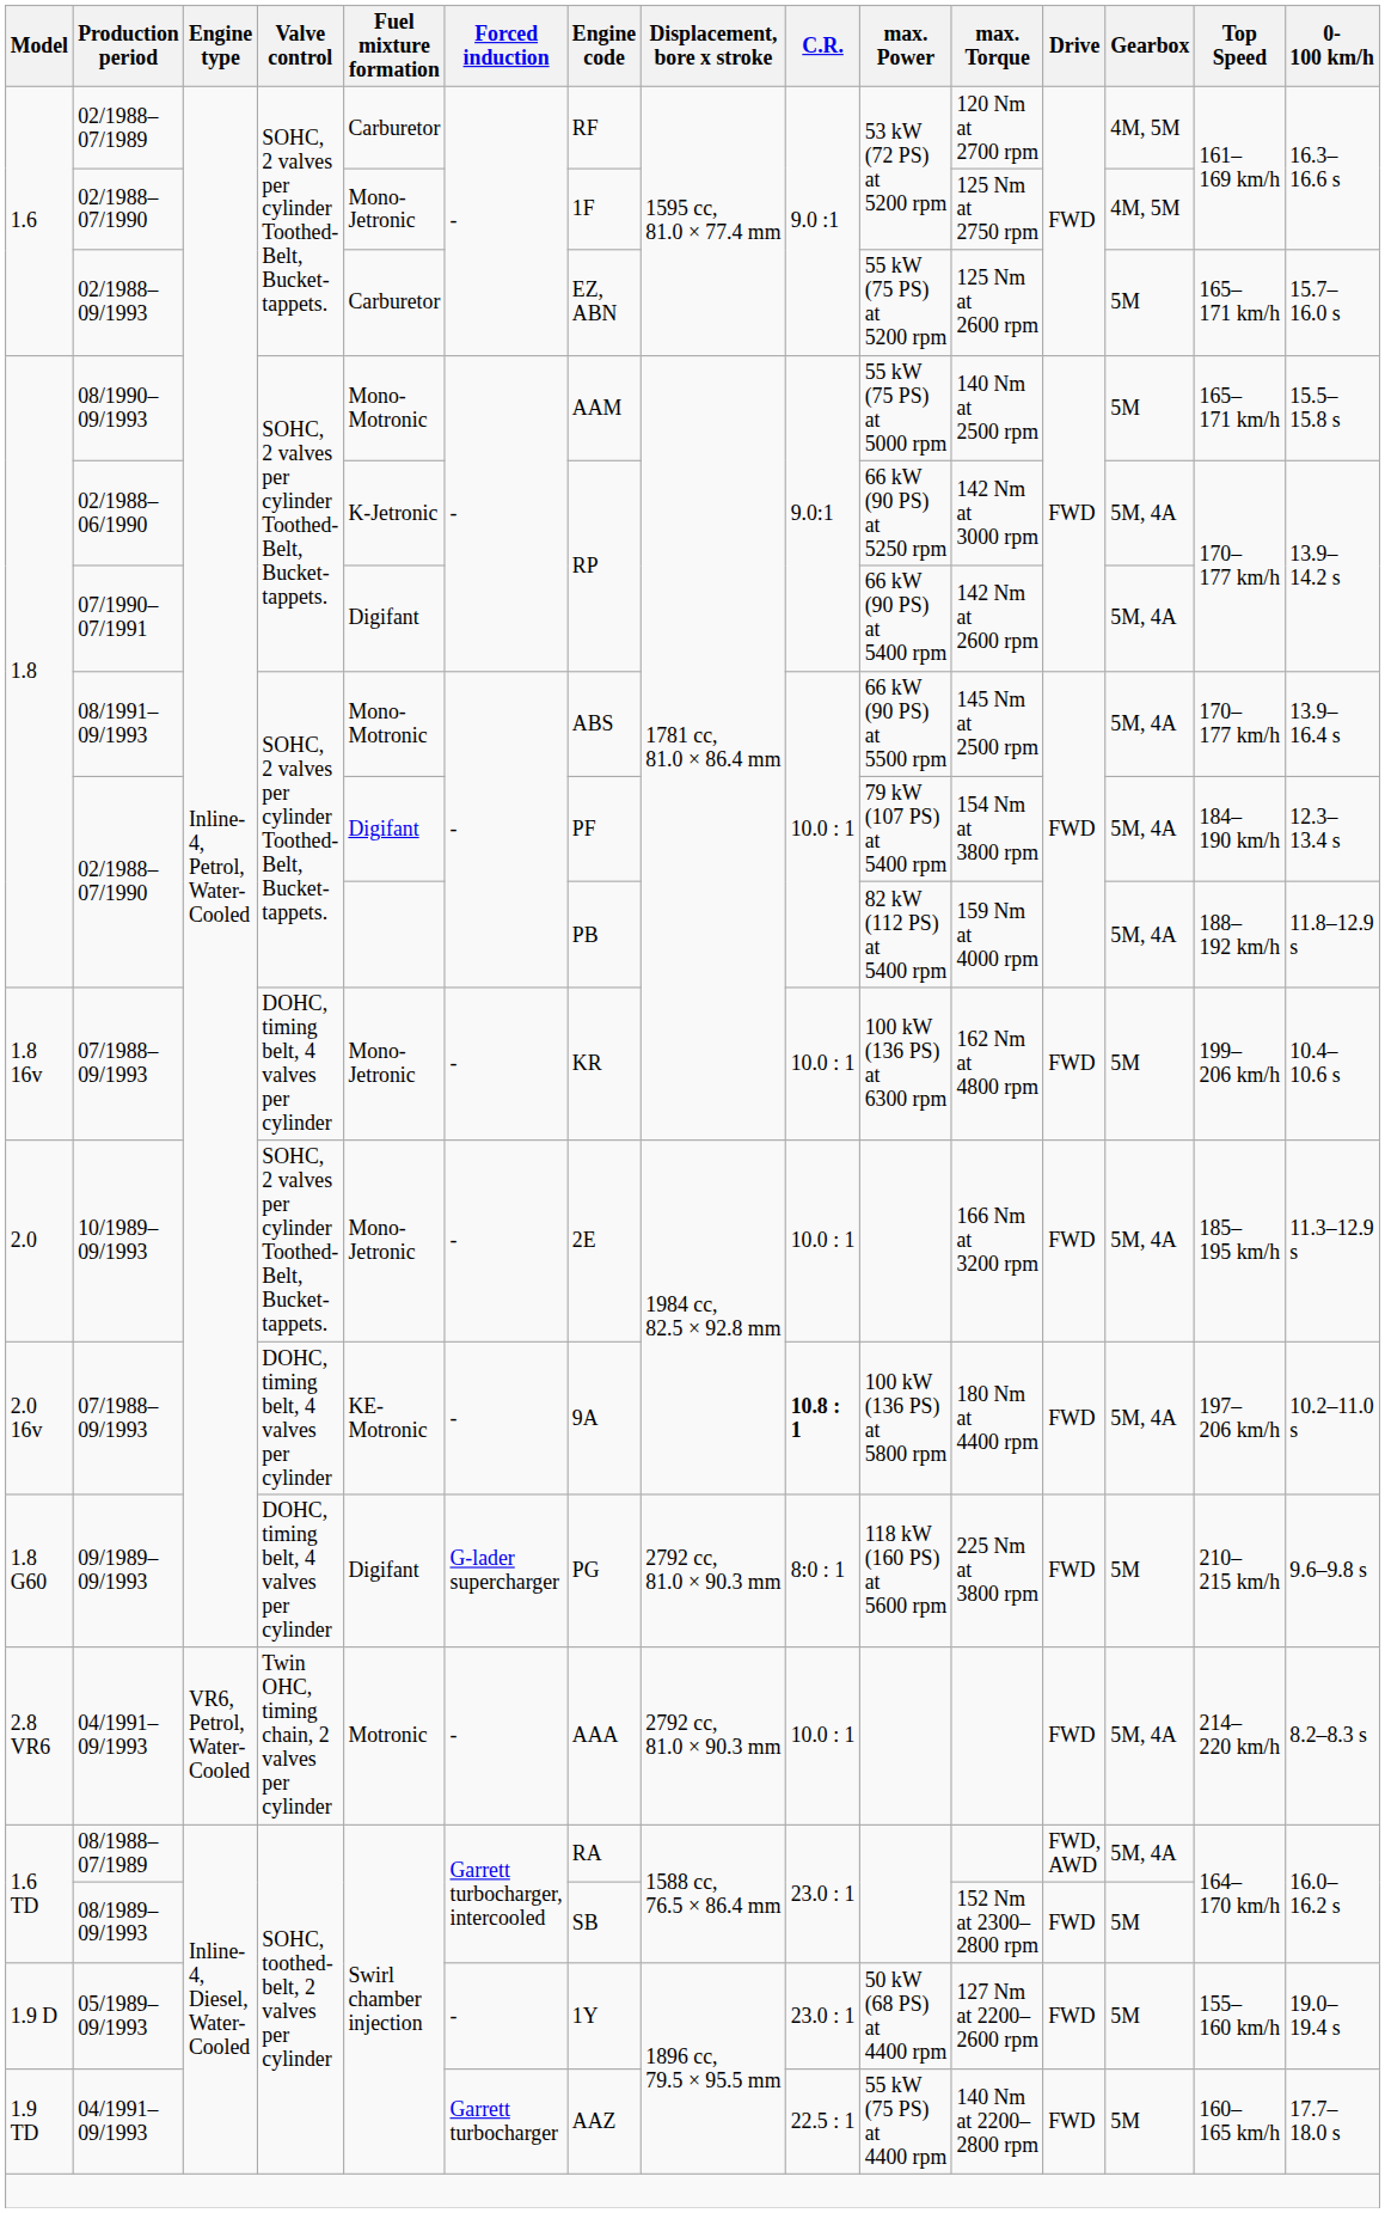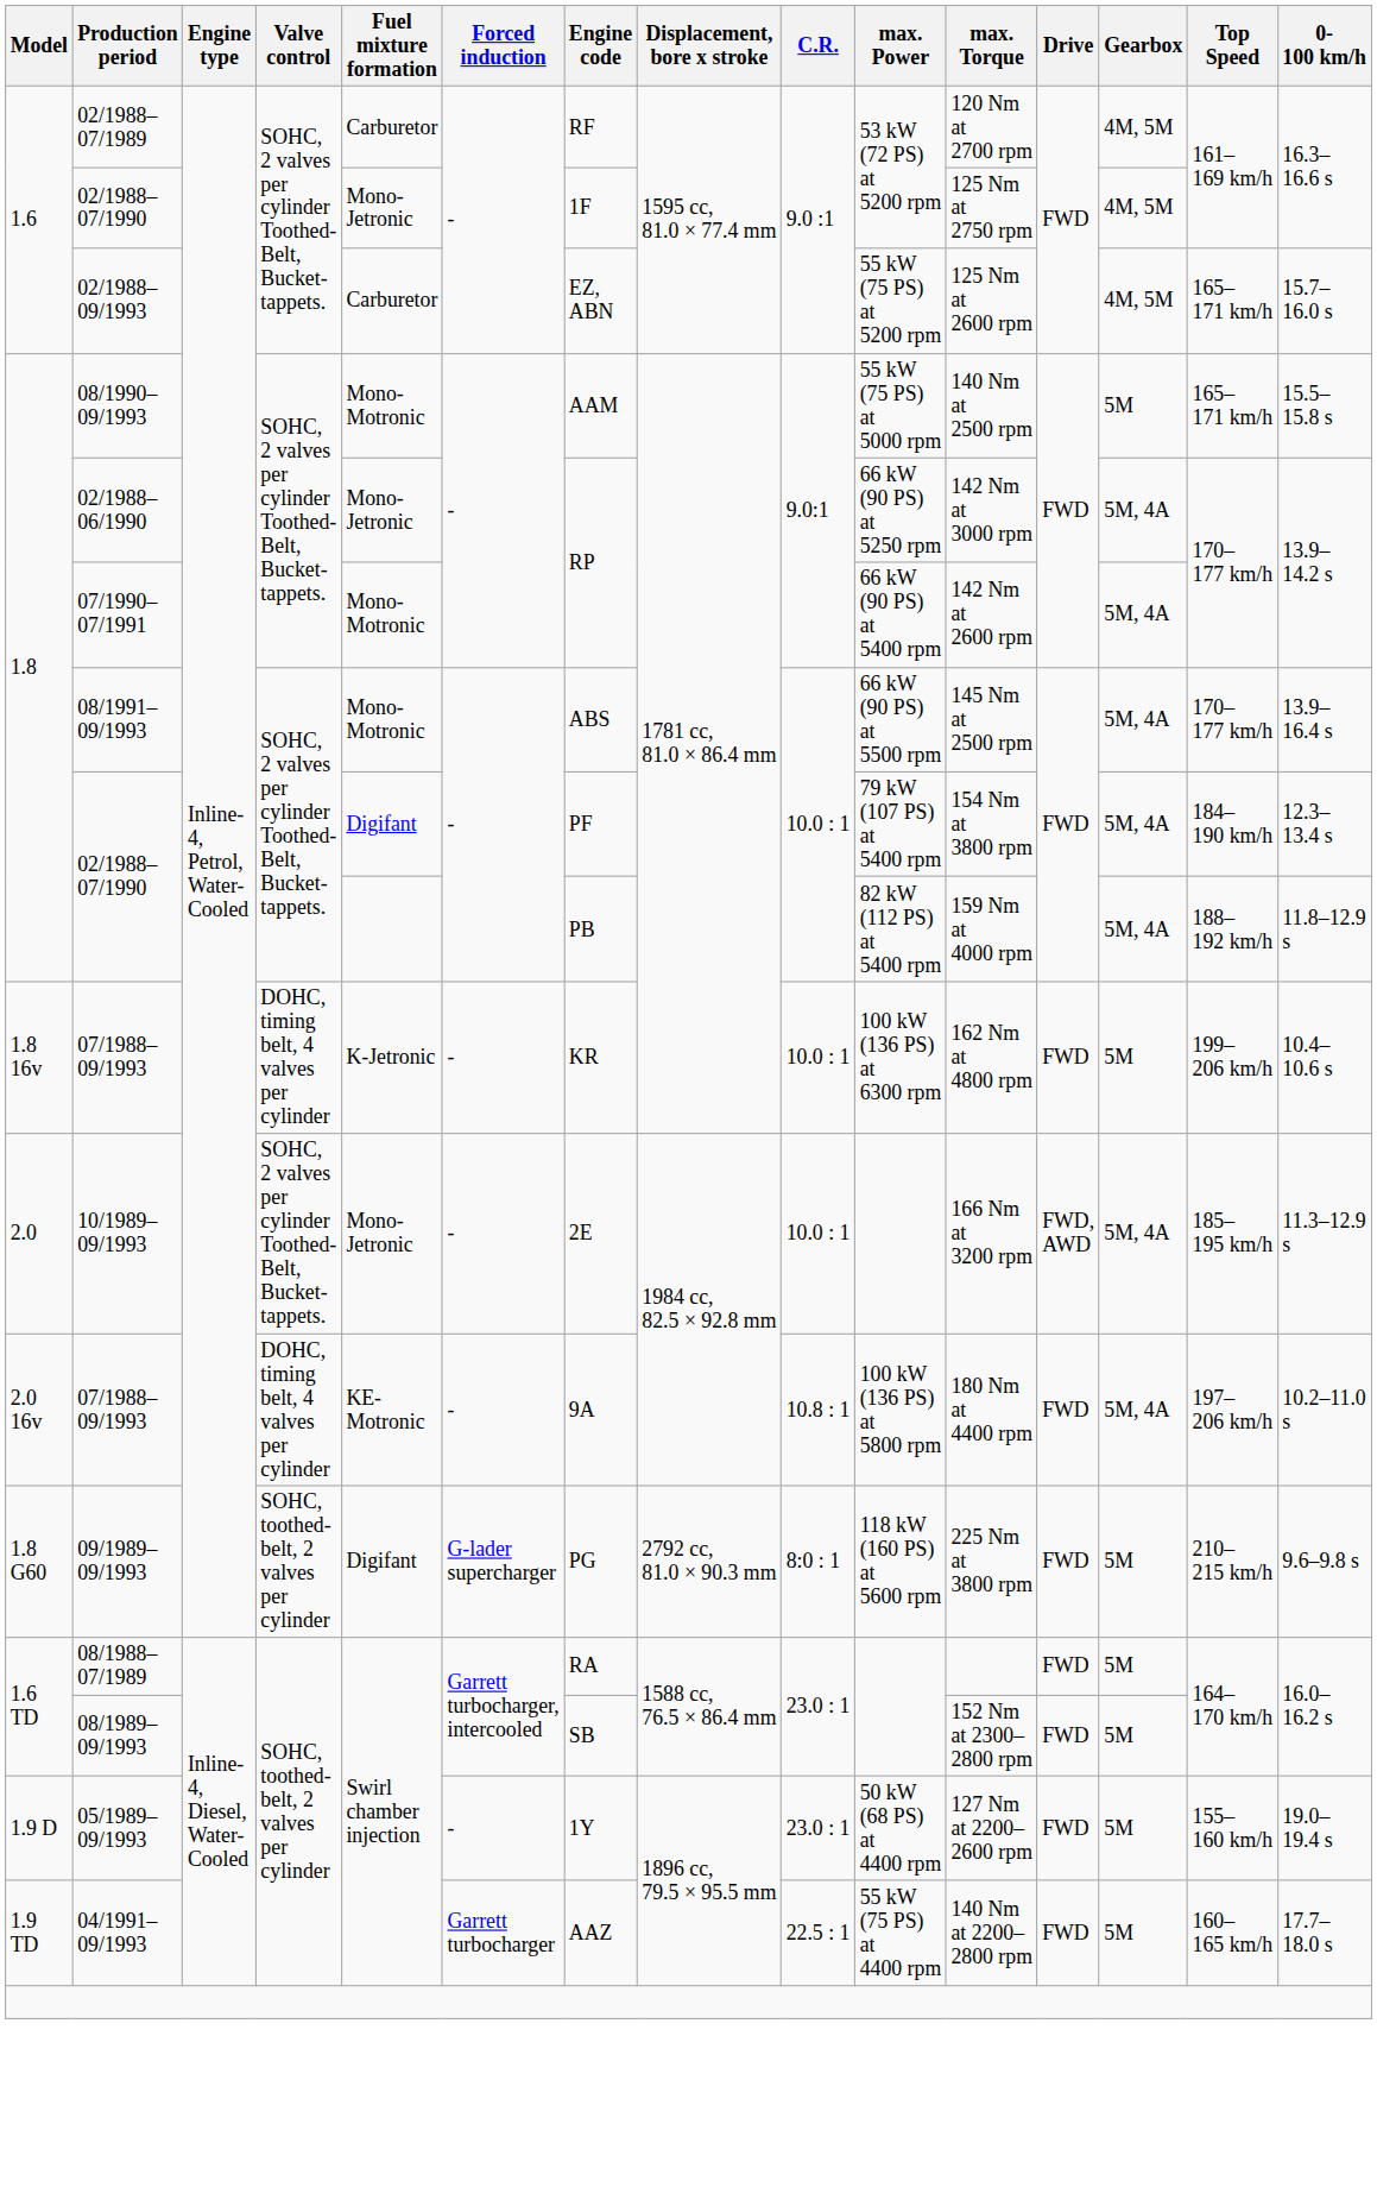 <table class="wikitable">
 <tr>
 <th>Model</th>
 <th>Production period</th>
 <th>Engine type</th>
 <th>Valve control</th>
 <th>Fuel mixture<br>formation</th>
 <th><a href='#'>Forced induction</a></th>
 <th>Engine code</th>
 <th>Displacement,<br>bore x stroke</th>
 <th><a href='#'>C.R.</a></th>
 <th>max. Power</th>
 <th>max. Torque</th>
 <th>Drive</th>
 <th>Gearbox</th>
 <th>Top Speed</th>
 <th>0-100 km/h</th>
 </tr>
 <tr>
 <td rowspan="3">1.6</td>
 <td>02/1988–07/1989</td>
 <td rowspan="13">Inline-4, Petrol, Water-Cooled</td>
 <td rowspan="3">SOHC, 2 valves per cylinder Toothed-Belt, Bucket-tappets.</td>
 <td>Carburetor</td>
 <td rowspan="3">-</td>
 <td>RF</td>
 <td rowspan="3">1595 cc,<br>81.0 × 77.4 mm</td>
 <td rowspan="3">9.0 :1</td>
 <td rowspan="2">53 kW (72 PS) at 5200 rpm</td>
 <td>120 Nm at 2700 rpm</td>
 <td rowspan="3">FWD</td>
 <td>4M, 5M</td>
 <td rowspan="2">161–169 km/h</td>
 <td rowspan="2">16.3–16.6 s</td>
 </tr>
 <tr>
 <td>02/1988–07/1990</td>
 <td>Mono-Jetronic</td>
 <td>1F</td>
 <td>125 Nm at 2750 rpm</td>
 <td>4M, 5M</td>
 </tr>
 <tr>
 <td>02/1988–09/1993</td>
 <td>Carburetor</td>
 <td>EZ, ABN</td>
 <td>55 kW (75 PS) at 5200 rpm</td>
 <td>125 Nm at 2600 rpm</td>
-<td>5M</td>
+<td>4M, 5M</td>
 <td>165–171 km/h</td>
 <td>15.7–16.0 s</td>
 </tr>
 <tr>
 <td rowspan="6">1.8</td>
 <td>08/1990–09/1993</td>
 <td rowspan="3">SOHC, 2 valves per cylinder Toothed-Belt, Bucket-tappets.</td>
 <td>Mono-Motronic</td>
 <td rowspan="3">-</td>
 <td>AAM</td>
 <td rowspan="7">1781 cc,<br>81.0 × 86.4 mm</td>
 <td rowspan="3">9.0:1</td>
 <td>55 kW (75 PS) at 5000 rpm</td>
 <td>140 Nm at 2500 rpm</td>
 <td rowspan="3">FWD</td>
 <td>5M</td>
 <td>165–171 km/h</td>
 <td>15.5–15.8 s</td>
 </tr>
 <tr>
 <td>02/1988–06/1990</td>
-<td>K-Jetronic</td>
+<td>Mono-Jetronic</td>
 <td rowspan="2">RP</td>
 <td>66 kW (90 PS) at 5250 rpm</td>
 <td>142 Nm at 3000 rpm</td>
 <td>5M, 4A</td>
 <td rowspan="2">170–177 km/h</td>
 <td rowspan="2">13.9–14.2 s</td>
 </tr>
 <tr>
 <td>07/1990–07/1991</td>
-<td>Digifant</td>
+<td>Mono-Motronic</td>
 <td>66 kW (90 PS) at 5400 rpm</td>
 <td>142 Nm at 2600 rpm</td>
 <td>5M, 4A</td>
 </tr>
 <tr>
 <td>08/1991–09/1993</td>
 <td rowspan="3">SOHC, 2 valves per cylinder Toothed-Belt, Bucket-tappets.</td>
 <td>Mono-Motronic</td>
 <td rowspan="3">-</td>
 <td>ABS</td>
 <td rowspan="3">10.0 : 1</td>
 <td>66 kW (90 PS) at 5500 rpm</td>
 <td>145 Nm at 2500 rpm</td>
 <td rowspan="3">FWD</td>
 <td>5M, 4A</td>
 <td>170–177 km/h</td>
 <td>13.9–16.4 s</td>
 </tr>
 <tr>
 <td rowspan="2">02/1988–07/1990</td>
 <td><a href='#'>Digifant</a></td>
 <td>PF</td>
 <td>79 kW (107 PS) at 5400 rpm</td>
 <td>154 Nm at 3800 rpm</td>
 <td>5M, 4A</td>
 <td>184–190 km/h</td>
 <td>12.3–13.4 s</td>
 </tr>
 <tr>
 <td></td>
 <td>PB</td>
 <td>82 kW (112 PS) at 5400 rpm</td>
 <td>159 Nm at 4000 rpm</td>
 <td>5M, 4A</td>
 <td>188–192 km/h</td>
 <td>11.8–12.9 s</td>
 </tr>
 <tr>
 <td>1.8 16v</td>
 <td>07/1988–09/1993</td>
 <td>DOHC, timing belt, 4 valves per cylinder</td>
-<td>Mono-Jetronic</td>
+<td>K-Jetronic</td>
 <td>-</td>
 <td>KR</td>
 <td>10.0 : 1</td>
 <td>100 kW (136 PS) at 6300 rpm</td>
 <td>162 Nm at 4800 rpm</td>
 <td>FWD</td>
 <td>5M</td>
 <td>199–206 km/h</td>
 <td>10.4–10.6 s</td>
 </tr>
 <tr>
 <td>2.0</td>
 <td>10/1989–09/1993</td>
 <td>SOHC, 2 valves per cylinder Toothed-Belt, Bucket-tappets.</td>
 <td>Mono-Jetronic</td>
 <td>-</td>
 <td>2E</td>
 <td rowspan="2">1984 cc,<br>82.5 × 92.8 mm</td>
 <td>10.0 : 1</td>
 <td></td>
 <td>166 Nm at 3200 rpm</td>
-<td>FWD</td>
+<td>FWD, AWD</td>
 <td>5M, 4A</td>
 <td>185–195 km/h</td>
 <td>11.3–12.9 s</td>
 </tr>
 <tr>
 <td>2.0 16v</td>
 <td>07/1988–09/1993</td>
 <td>DOHC, timing belt, 4 valves per cylinder</td>
 <td>KE-Motronic</td>
 <td>-</td>
 <td>9A</td>
-<td><strong>10.8 : 1</strong></td>
+<td>10.8 : 1</td>
 <td>100 kW (136 PS) at 5800 rpm</td>
 <td>180 Nm at 4400 rpm</td>
 <td>FWD</td>
 <td>5M, 4A</td>
 <td>197–206 km/h</td>
 <td>10.2–11.0 s</td>
 </tr>
 <tr>
 <td>1.8 G60</td>
 <td>09/1989–09/1993</td>
-<td>DOHC, timing belt, 4 valves per cylinder</td>
+<td>SOHC, toothed-belt, 2 valves per cylinder</td>
 <td>Digifant</td>
 <td><a href='#'>G-lader</a> supercharger</td>
 <td>PG</td>
 <td>2792 cc,<br>81.0 × 90.3 mm</td>
 <td>8:0 : 1</td>
 <td>118 kW (160 PS) at 5600 rpm</td>
 <td>225 Nm at 3800 rpm</td>
 <td>FWD</td>
 <td>5M</td>
 <td>210–215 km/h</td>
 <td>9.6–9.8 s</td>
 </tr>
 <tr>
-<td>2.8 VR6</td>
-<td>04/1991–09/1993</td>
-<td>VR6, Petrol, Water-Cooled</td>
-<td>Twin OHC, timing chain, 2 valves per cylinder</td>
-<td>Motronic</td>
-<td>-</td>
-<td>AAA</td>
-<td>2792 cc,<br>81.0 × 90.3 mm</td>
-<td>10.0 : 1</td>
-<td></td>
-<td></td>
-<td>FWD</td>
-<td>5M, 4A</td>
-<td>214–220 km/h</td>
-<td>8.2–8.3 s</td>
-</tr>
-<tr>
 <td rowspan="2">1.6 TD</td>
 <td>08/1988–07/1989</td>
 <td rowspan="4">Inline-4, Diesel, Water-Cooled</td>
 <td rowspan="4">SOHC, toothed-belt, 2 valves per cylinder</td>
 <td rowspan="4">Swirl chamber injection</td>
 <td rowspan="2"><a href='#'>Garrett</a> turbocharger, intercooled</td>
 <td>RA</td>
 <td rowspan="2">1588 cc,<br>76.5 × 86.4 mm</td>
 <td rowspan="2">23.0 : 1</td>
 <td rowspan="2"></td>
 <td></td>
-<td>FWD, AWD</td>
-<td>5M, 4A</td>
+<td>FWD</td>
+<td>5M</td>
 <td rowspan="2">164–170 km/h</td>
 <td rowspan="2">16.0–16.2 s</td>
 </tr>
 <tr>
 <td>08/1989–09/1993</td>
 <td>SB</td>
 <td>152 Nm at 2300–2800 rpm</td>
 <td>FWD</td>
 <td>5M</td>
 </tr>
 <tr>
 <td>1.9 D</td>
 <td>05/1989–09/1993</td>
 <td>-</td>
 <td>1Y</td>
 <td rowspan="2">1896 cc,<br>79.5 × 95.5 mm</td>
 <td>23.0 : 1</td>
 <td>50 kW (68 PS) at 4400 rpm</td>
 <td>127 Nm at 2200–2600 rpm</td>
 <td>FWD</td>
 <td>5M</td>
 <td>155–160 km/h</td>
 <td>19.0–19.4 s</td>
 </tr>
 <tr>
 <td>1.9 TD</td>
 <td>04/1991–09/1993</td>
 <td><a href='#'>Garrett</a> turbocharger</td>
 <td>AAZ</td>
 <td>22.5 : 1</td>
 <td>55 kW (75 PS) at 4400 rpm</td>
 <td>140 Nm at 2200–2800 rpm</td>
 <td>FWD</td>
 <td>5M</td>
 <td>160–165 km/h</td>
 <td>17.7–18.0 s</td>
 </tr>
 <tr>
 <td colspan="15"><br></td>
 </tr>
 </table>
